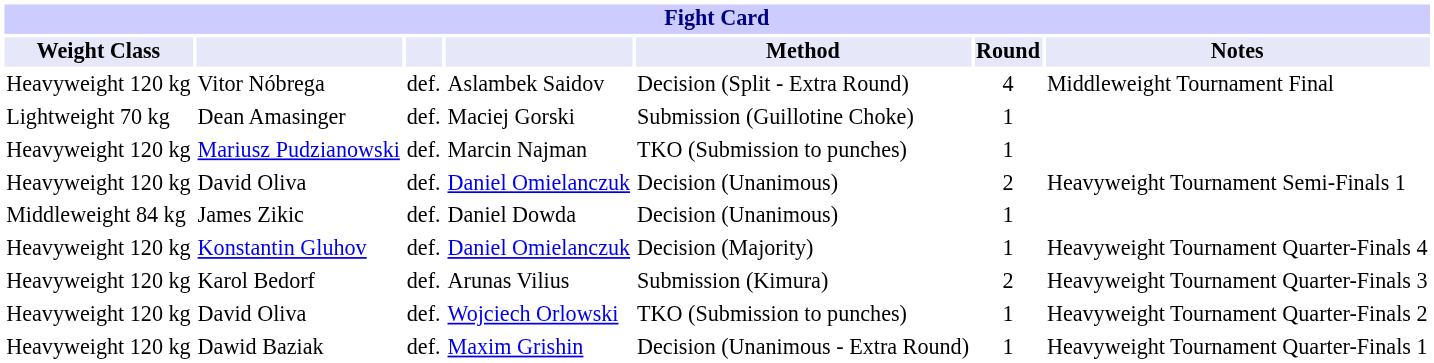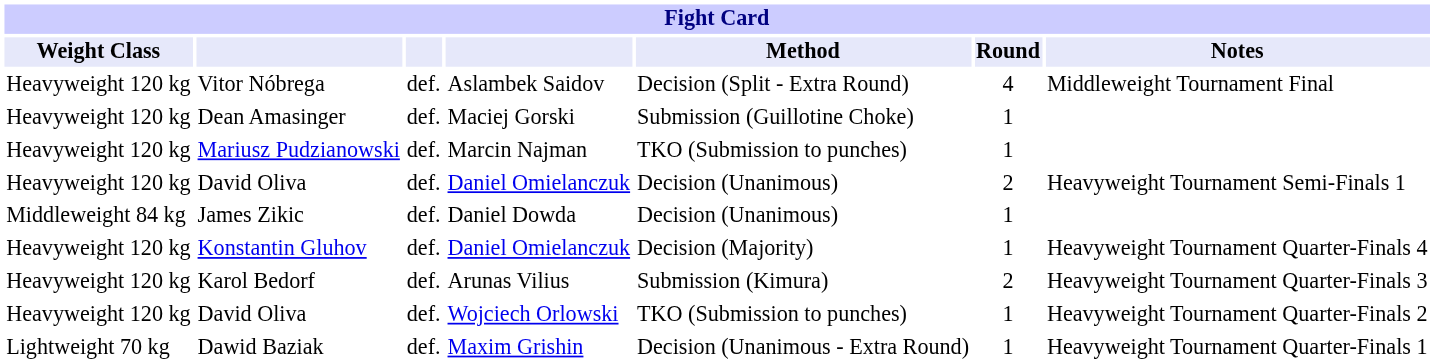 <table class="toccolours" style="font-size: 80%;">
 <tr>
 <th colspan="8" style="background-color: #ccf; color: #000080; text-align: center;"><strong>Fight Card</strong></th>
 </tr>
 <tr>
 <th colspan="1" style="background-color: #E6E8FA; color: #000000; text-align: center;">Weight Class</th>
 <th colspan="1" style="background-color: #E6E8FA; color: #000000; text-align: center;"></th>
 <th colspan="1" style="background-color: #E6E8FA; color: #000000; text-align: center;"></th>
 <th colspan="1" style="background-color: #E6E8FA; color: #000000; text-align: center;"></th>
 <th colspan="1" style="background-color: #E6E8FA; color: #000000; text-align: center;">Method</th>
 <th colspan="1" style="background-color: #E6E8FA; color: #000000; text-align: center;">Round</th>
 <th colspan="1" style="background-color: #E6E8FA; color: #000000; text-align: center;">Notes</th>
 </tr>
 <tr>
 <td>Heavyweight 120 kg</td>
 <td> Vitor Nóbrega</td>
 <td align=center>def.</td>
 <td>  Aslambek Saidov</td>
 <td>Decision (Split - Extra Round)</td>
 <td align=center>4</td>
 <td>Middleweight Tournament Final</td>
 </tr>
 <tr>
-<td>Lightweight 70 kg</td>
+<td>Heavyweight 120 kg</td>
 <td> Dean Amasinger</td>
 <td align=center>def.</td>
 <td>  Maciej Gorski</td>
 <td>Submission (Guillotine Choke)</td>
 <td align=center>1</td>
 <td></td>
 </tr>
 <tr>
 <td>Heavyweight 120 kg</td>
 <td>  <a href='#'>Mariusz Pudzianowski</a></td>
 <td align=center>def.</td>
 <td>  Marcin Najman</td>
 <td>TKO (Submission to punches)</td>
 <td align=center>1</td>
 <td></td>
 </tr>
 <tr>
 <td>Heavyweight 120 kg</td>
 <td>  David Oliva</td>
 <td align=center>def.</td>
 <td> <a href='#'>Daniel Omielanczuk</a></td>
 <td>Decision (Unanimous)</td>
 <td align=center>2</td>
 <td>Heavyweight Tournament Semi-Finals 1</td>
 </tr>
 <tr>
 <td>Middleweight 84 kg</td>
 <td>  James Zikic</td>
 <td align=center>def.</td>
 <td>  Daniel Dowda</td>
 <td>Decision (Unanimous)</td>
 <td align=center>1</td>
 <td></td>
 </tr>
 <tr>
 <td>Heavyweight 120 kg</td>
 <td> <a href='#'>Konstantin Gluhov</a></td>
 <td align=center>def.</td>
 <td> <a href='#'>Daniel Omielanczuk</a></td>
 <td>Decision (Majority)</td>
 <td align=center>1</td>
 <td>Heavyweight Tournament Quarter-Finals 4</td>
 </tr>
 <tr>
 <td>Heavyweight 120 kg</td>
 <td>  Karol Bedorf</td>
 <td align=center>def.</td>
 <td> Arunas Vilius</td>
 <td>Submission (Kimura)</td>
 <td align=center>2</td>
 <td>Heavyweight Tournament Quarter-Finals 3</td>
 </tr>
 <tr>
 <td>Heavyweight 120 kg</td>
 <td>  David Oliva</td>
 <td align=center>def.</td>
 <td>  <a href='#'>Wojciech Orlowski</a></td>
 <td>TKO (Submission to punches)</td>
 <td align=center>1</td>
 <td>Heavyweight Tournament Quarter-Finals 2</td>
 </tr>
 <tr>
-<td>Heavyweight 120 kg</td>
+<td>Lightweight 70 kg</td>
 <td>  Dawid Baziak</td>
 <td align=center>def.</td>
 <td> <a href='#'>Maxim Grishin</a></td>
 <td>Decision (Unanimous - Extra Round)</td>
 <td align=center>1</td>
 <td>Heavyweight Tournament Quarter-Finals 1</td>
 </tr>
 </table>
